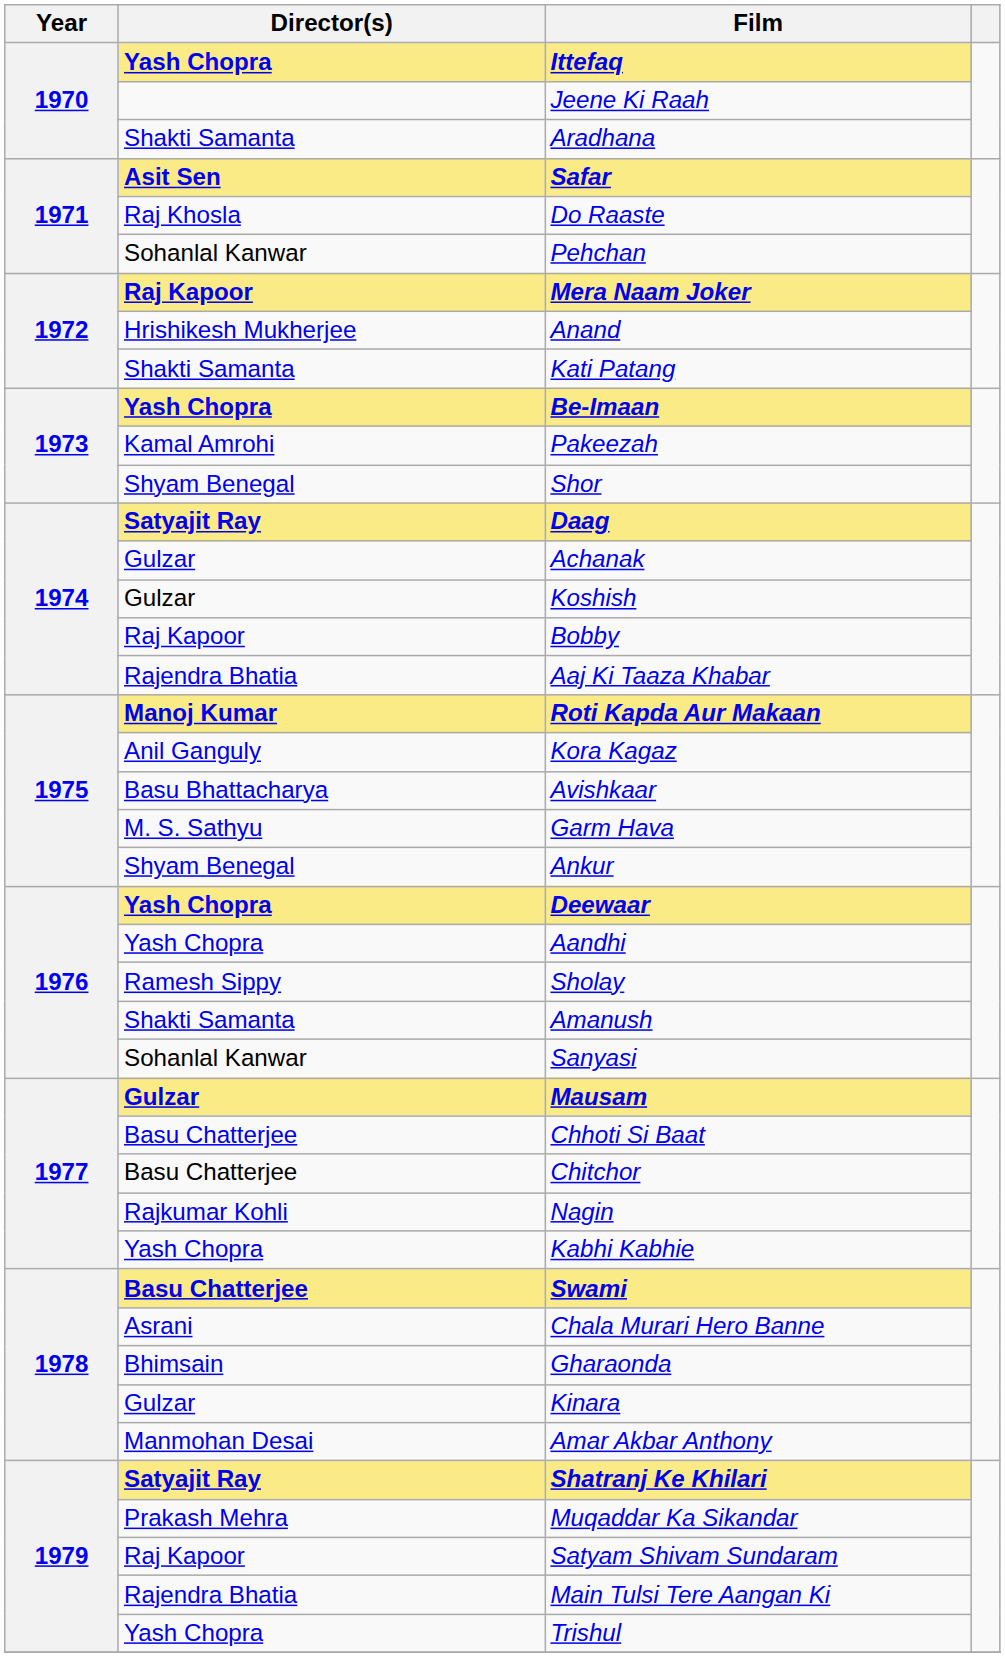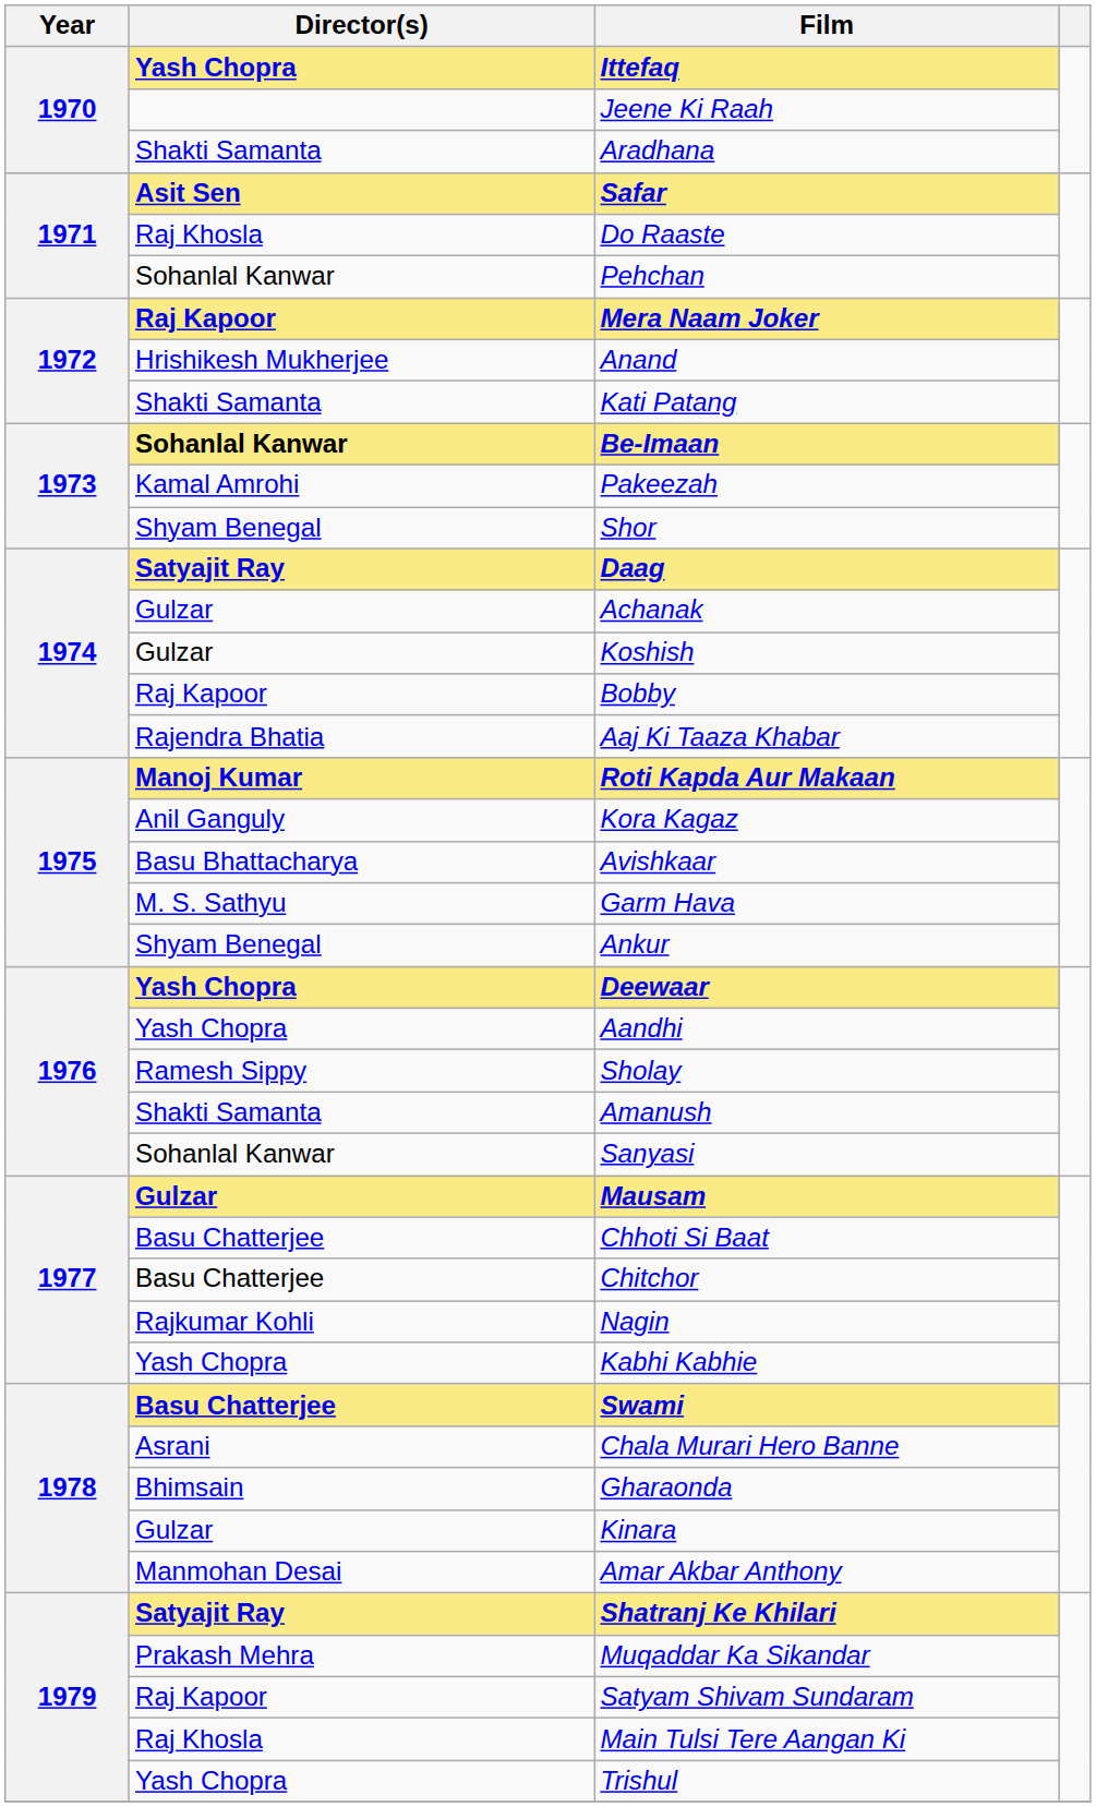 <table class="wikitable sortable">
 <tr>
 <th scope="col" style="width:8%;">Year</th>
 <th scope="col" style="width:30%;">Director(s)</th>
 <th scope="col" style="width:30%;">Film</th>
 <th scope="col" style="width:2%;" class="unsortable"></th>
 </tr>
 <tr>
 <th scope="row" rowspan=3 style="text-align:center;"><a href='#'>1970</a><br></th>
 <td style="background:#FAEB86;"><strong><a href='#'>Yash Chopra</a></strong></td>
 <td style="background:#FAEB86;"><strong><em><a href='#'>Ittefaq</a></em></strong></td>
 <td rowspan="3"></td>
 </tr>
 <tr>
 <td></td>
 <td><em><a href='#'>Jeene Ki Raah</a></em></td>
 </tr>
 <tr>
 <td><a href='#'>Shakti Samanta</a></td>
 <td><em><a href='#'>Aradhana</a></em></td>
 </tr>
 <tr>
 <th scope="row" rowspan=3 style="text-align:center;"><a href='#'>1971</a><br></th>
 <td style="background:#FAEB86;"><strong><a href='#'>Asit Sen</a></strong></td>
 <td style="background:#FAEB86;"><strong><em><a href='#'>Safar</a></em></strong></td>
 <td rowspan="3"></td>
 </tr>
 <tr>
 <td><a href='#'>Raj Khosla</a></td>
 <td><em><a href='#'>Do Raaste</a></em></td>
 </tr>
 <tr>
 <td>Sohanlal Kanwar</td>
 <td><em><a href='#'>Pehchan</a></em></td>
 </tr>
 <tr>
 <th scope="row" rowspan=3 style="text-align:center;"><a href='#'>1972</a><br></th>
 <td style="background:#FAEB86;"><strong><a href='#'>Raj Kapoor</a></strong></td>
 <td style="background:#FAEB86;"><strong><em><a href='#'>Mera Naam Joker</a></em></strong></td>
 <td rowspan="3"></td>
 </tr>
 <tr>
 <td><a href='#'>Hrishikesh Mukherjee</a></td>
 <td><em><a href='#'>Anand</a></em></td>
 </tr>
 <tr>
 <td><a href='#'>Shakti Samanta</a></td>
 <td><em><a href='#'>Kati Patang</a></em></td>
 </tr>
 <tr>
 <th scope="row" rowspan=3 style="text-align:center;"><a href='#'>1973</a><br></th>
-<td style="background:#FAEB86;"><strong><a href='#'>Yash Chopra</a></strong></td>
+<td style="background:#FAEB86;"><strong>Sohanlal Kanwar</strong></td>
 <td style="background:#FAEB86;"><strong><em><a href='#'>Be-Imaan</a></em></strong></td>
 <td rowspan="3"></td>
 </tr>
 <tr>
 <td><a href='#'>Kamal Amrohi</a></td>
 <td><em><a href='#'>Pakeezah</a></em></td>
 </tr>
 <tr>
 <td><a href='#'>Shyam Benegal</a></td>
 <td><em><a href='#'>Shor</a></em></td>
 </tr>
 <tr>
 <th scope="row" rowspan=5 style="text-align:center;"><a href='#'>1974</a><br></th>
 <td style="background:#FAEB86;"><strong><a href='#'>Satyajit Ray</a></strong></td>
 <td style="background:#FAEB86;"><strong><em><a href='#'>Daag</a></em></strong></td>
 <td rowspan="5"></td>
 </tr>
 <tr>
 <td><a href='#'>Gulzar</a></td>
 <td><em><a href='#'>Achanak</a></em></td>
 </tr>
 <tr>
 <td>Gulzar</td>
 <td><em><a href='#'>Koshish</a></em></td>
 </tr>
 <tr>
 <td><a href='#'>Raj Kapoor</a></td>
 <td><em><a href='#'>Bobby</a></em></td>
 </tr>
 <tr>
 <td><a href='#'>Rajendra Bhatia</a></td>
 <td><em><a href='#'>Aaj Ki Taaza Khabar</a></em></td>
 </tr>
 <tr>
 <th scope="row" rowspan=5 style="text-align:center;"><a href='#'>1975</a><br></th>
 <td style="background:#FAEB86;"><strong><a href='#'>Manoj Kumar</a></strong></td>
 <td style="background:#FAEB86;"><strong><em><a href='#'>Roti Kapda Aur Makaan</a></em></strong></td>
 <td rowspan="5"></td>
 </tr>
 <tr>
 <td><a href='#'>Anil Ganguly</a></td>
 <td><em><a href='#'>Kora Kagaz</a></em></td>
 </tr>
 <tr>
 <td><a href='#'>Basu Bhattacharya</a></td>
 <td><em><a href='#'>Avishkaar</a></em></td>
 </tr>
 <tr>
 <td><a href='#'>M. S. Sathyu</a></td>
 <td><em><a href='#'>Garm Hava</a></em></td>
 </tr>
 <tr>
 <td><a href='#'>Shyam Benegal</a></td>
 <td><em><a href='#'>Ankur</a></em></td>
 </tr>
 <tr>
 <th scope="row" rowspan=5 style="text-align:center;"><a href='#'>1976</a><br></th>
 <td style="background:#FAEB86;"><strong><a href='#'>Yash Chopra</a></strong></td>
 <td style="background:#FAEB86;"><strong><em><a href='#'>Deewaar</a></em></strong></td>
 <td rowspan="5"></td>
 </tr>
 <tr>
 <td><a href='#'>Yash Chopra</a></td>
 <td><em><a href='#'>Aandhi</a></em></td>
 </tr>
 <tr>
 <td><a href='#'>Ramesh Sippy</a></td>
 <td><em><a href='#'>Sholay</a></em></td>
 </tr>
 <tr>
 <td><a href='#'>Shakti Samanta</a></td>
 <td><em><a href='#'>Amanush</a></em></td>
 </tr>
 <tr>
 <td>Sohanlal Kanwar</td>
 <td><em><a href='#'>Sanyasi</a></em></td>
 </tr>
 <tr>
 <th scope="row" rowspan=5 style="text-align:center;"><a href='#'>1977</a><br></th>
 <td style="background:#FAEB86;"><strong><a href='#'>Gulzar</a></strong></td>
 <td style="background:#FAEB86;"><strong><em><a href='#'>Mausam</a></em></strong></td>
 <td rowspan="5"></td>
 </tr>
 <tr>
 <td><a href='#'>Basu Chatterjee</a></td>
 <td><em><a href='#'>Chhoti Si Baat</a></em></td>
 </tr>
 <tr>
 <td>Basu Chatterjee</td>
 <td><em><a href='#'>Chitchor</a></em></td>
 </tr>
 <tr>
 <td><a href='#'>Rajkumar Kohli</a></td>
 <td><em><a href='#'>Nagin</a></em></td>
 </tr>
 <tr>
 <td><a href='#'>Yash Chopra</a></td>
 <td><em><a href='#'>Kabhi Kabhie</a></em></td>
 </tr>
 <tr>
 <th scope="row" rowspan=5 style="text-align:center;"><a href='#'>1978</a><br></th>
 <td style="background:#FAEB86;"><strong><a href='#'>Basu Chatterjee</a></strong></td>
 <td style="background:#FAEB86;"><strong><em><a href='#'>Swami</a></em></strong></td>
 <td rowspan="5"></td>
 </tr>
 <tr>
 <td><a href='#'>Asrani</a></td>
 <td><em><a href='#'>Chala Murari Hero Banne</a></em></td>
 </tr>
 <tr>
 <td><a href='#'>Bhimsain</a></td>
 <td><em><a href='#'>Gharaonda</a></em></td>
 </tr>
 <tr>
 <td><a href='#'>Gulzar</a></td>
 <td><em><a href='#'>Kinara</a></em></td>
 </tr>
 <tr>
 <td><a href='#'>Manmohan Desai</a></td>
 <td><em><a href='#'>Amar Akbar Anthony</a></em></td>
 </tr>
 <tr>
 <th scope="row" rowspan=5 style="text-align:center;"><a href='#'>1979</a><br></th>
 <td style="background:#FAEB86;"><strong><a href='#'>Satyajit Ray</a></strong></td>
 <td style="background:#FAEB86;"><strong><em><a href='#'>Shatranj Ke Khilari</a></em></strong></td>
 <td rowspan="5"></td>
 </tr>
 <tr>
 <td><a href='#'>Prakash Mehra</a></td>
 <td><em><a href='#'>Muqaddar Ka Sikandar</a></em></td>
 </tr>
 <tr>
 <td><a href='#'>Raj Kapoor</a></td>
 <td><em><a href='#'>Satyam Shivam Sundaram</a></em></td>
 </tr>
 <tr>
-<td><a href='#'>Rajendra Bhatia</a></td>
+<td><a href='#'>Raj Khosla</a></td>
 <td><em><a href='#'>Main Tulsi Tere Aangan Ki</a></em></td>
 </tr>
 <tr>
 <td><a href='#'>Yash Chopra</a></td>
 <td><em><a href='#'>Trishul</a></em></td>
 </tr>
 <tr>
 </tr>
 </table>
